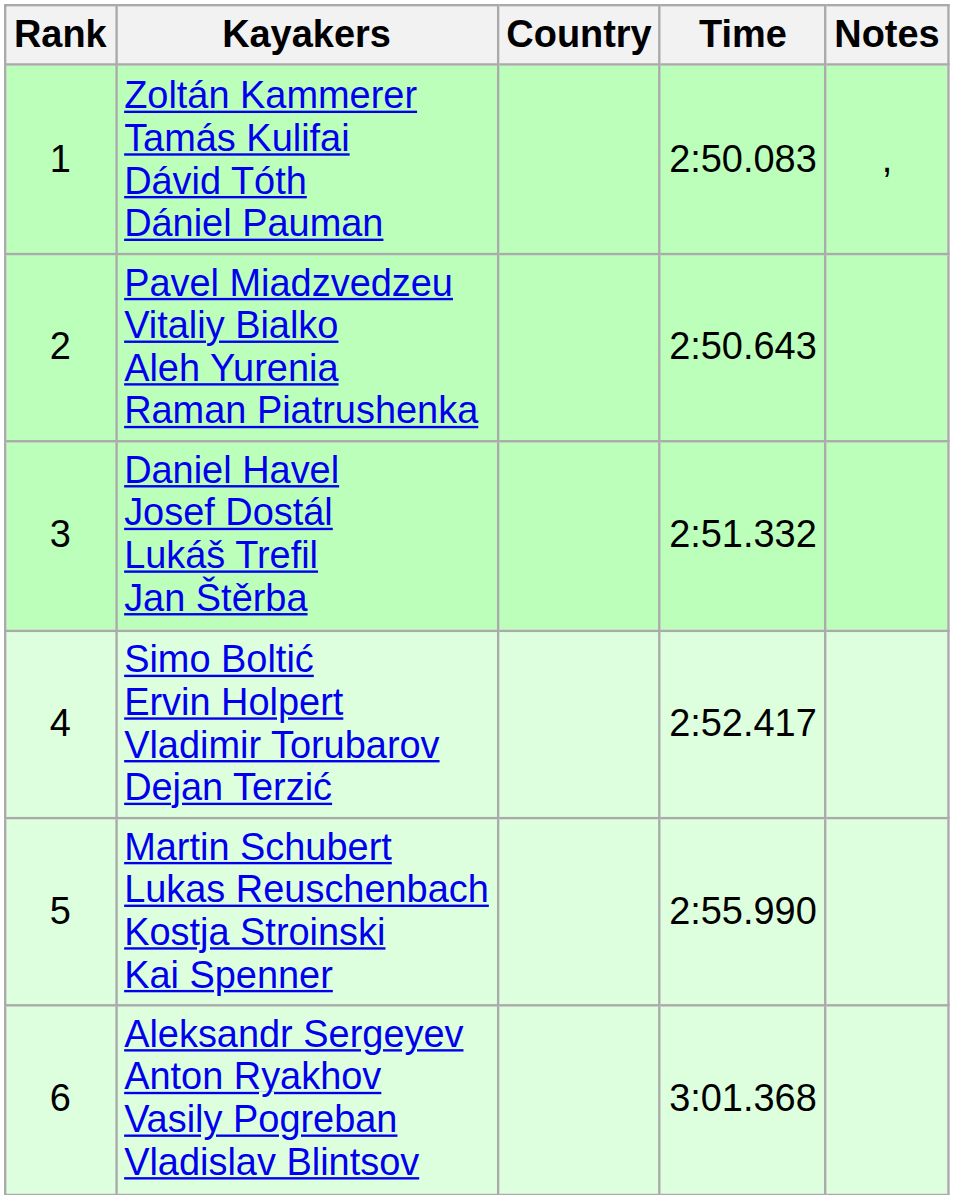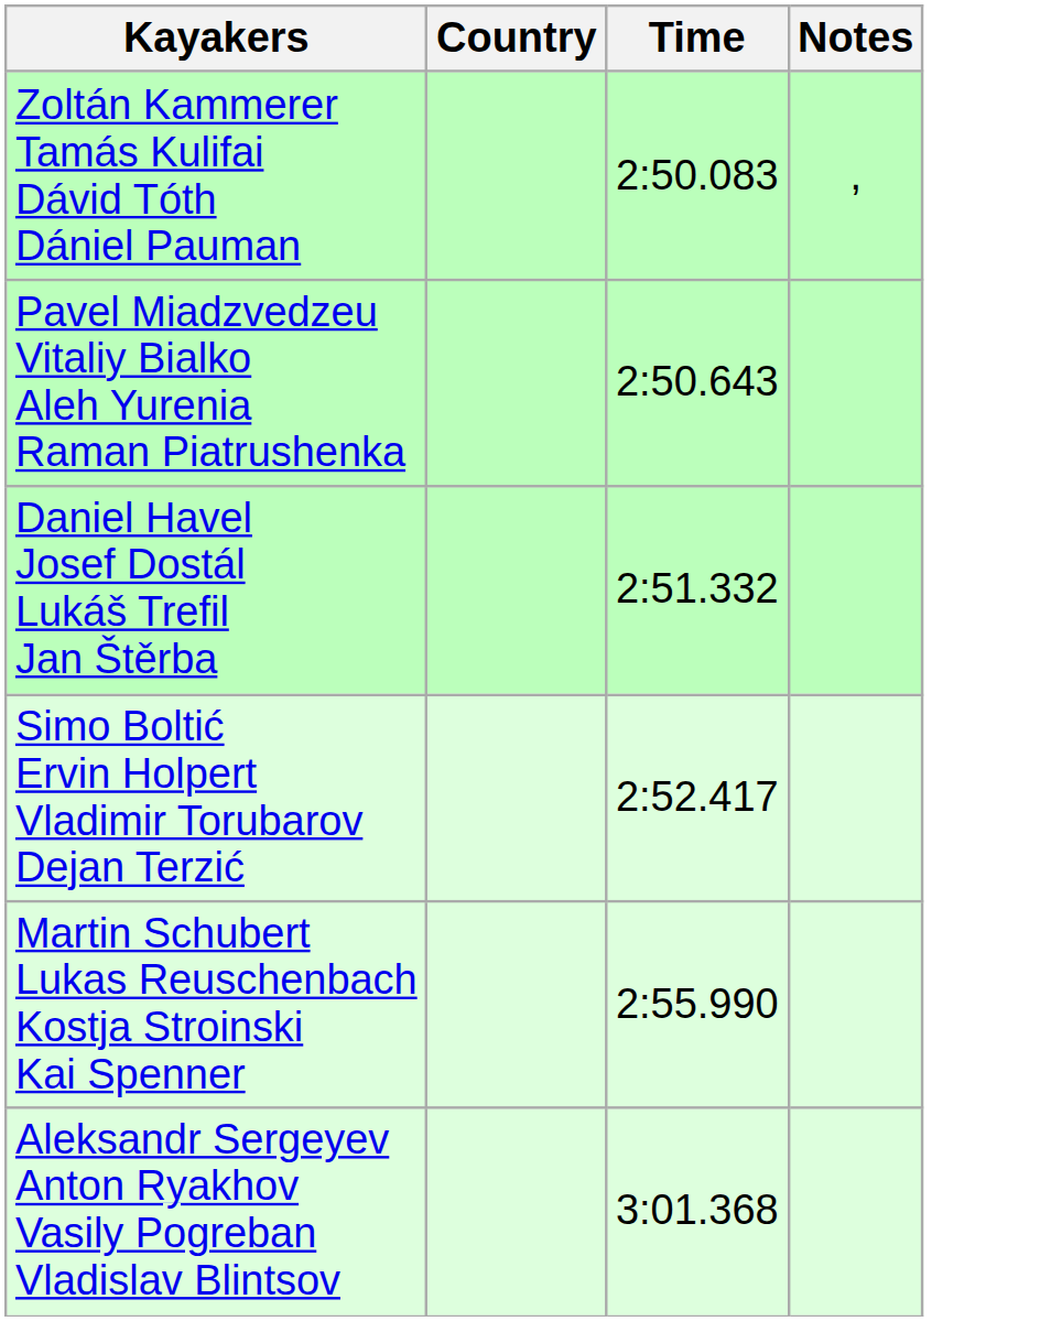 <table class="wikitable" style="text-align:center">
 <tr>
-<th>Rank</th>
 <th>Kayakers</th>
 <th>Country</th>
 <th>Time</th>
 <th>Notes</th>
 </tr>
 <tr bgcolor=bbffbb>
-<td>1</td>
 <td align="left"><a href='#'>Zoltán Kammerer</a><br><a href='#'>Tamás Kulifai</a><br><a href='#'>Dávid Tóth</a><br><a href='#'>Dániel Pauman</a></td>
 <td align="left"></td>
 <td>2:50.083</td>
 <td>, <strong></strong></td>
 </tr>
 <tr bgcolor=bbffbb>
-<td>2</td>
 <td align="left"><a href='#'>Pavel Miadzvedzeu</a><br><a href='#'>Vitaliy Bialko</a><br><a href='#'>Aleh Yurenia</a><br><a href='#'>Raman Piatrushenka</a></td>
 <td align="left"></td>
 <td>2:50.643</td>
 <td></td>
 </tr>
 <tr bgcolor=bbffbb>
-<td>3</td>
 <td align="left"><a href='#'>Daniel Havel</a><br><a href='#'>Josef Dostál</a><br><a href='#'>Lukáš Trefil</a><br><a href='#'>Jan Štěrba</a></td>
 <td align="left"></td>
 <td>2:51.332</td>
 <td></td>
 </tr>
 <tr bgcolor=ddffdd>
-<td>4</td>
 <td align="left"><a href='#'>Simo Boltić</a><br><a href='#'>Ervin Holpert</a><br><a href='#'>Vladimir Torubarov</a><br><a href='#'>Dejan Terzić</a></td>
 <td align="left"></td>
 <td>2:52.417</td>
 <td></td>
 </tr>
 <tr bgcolor=ddffdd>
-<td>5</td>
 <td align="left"><a href='#'>Martin Schubert</a><br><a href='#'>Lukas Reuschenbach</a><br><a href='#'>Kostja Stroinski</a><br><a href='#'>Kai Spenner</a></td>
 <td align="left"></td>
 <td>2:55.990</td>
 <td></td>
 </tr>
 <tr bgcolor=ddffdd>
-<td>6</td>
 <td align="left"><a href='#'>Aleksandr Sergeyev</a><br><a href='#'>Anton Ryakhov</a><br><a href='#'>Vasily Pogreban</a><br><a href='#'>Vladislav Blintsov</a></td>
 <td align="left"></td>
 <td>3:01.368</td>
 <td></td>
 </tr>
 </table>
